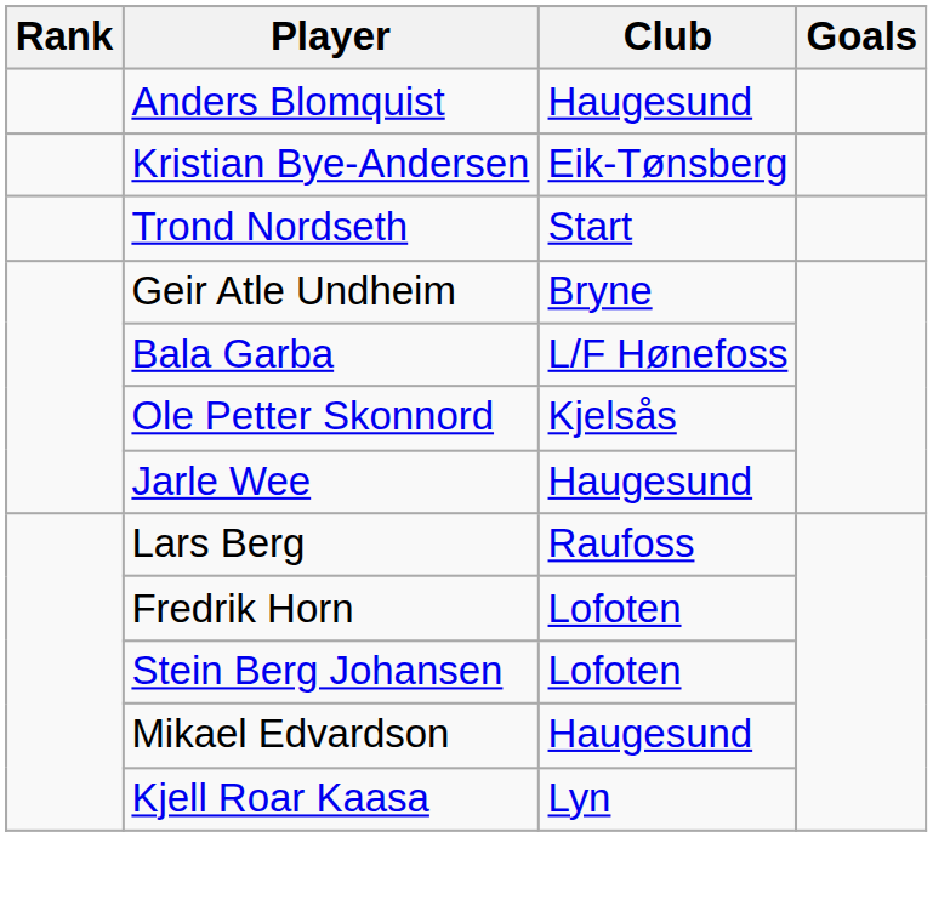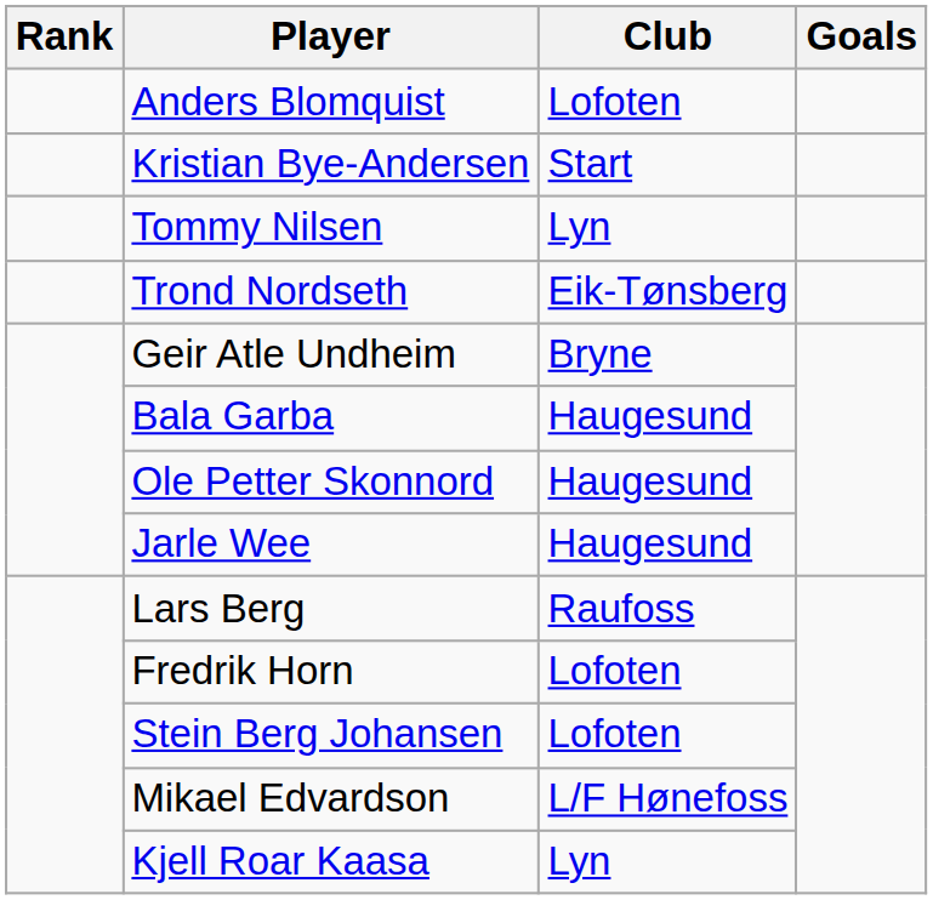 <table class="wikitable">
 <tr>
 <th>Rank</th>
 <th>Player</th>
 <th>Club</th>
 <th>Goals</th>
 </tr>
 <tr>
 <td></td>
 <td> <a href='#'>Anders Blomquist</a></td>
-<td><a href='#'>Haugesund</a></td>
+<td><a href='#'>Lofoten</a></td>
 <td></td>
 </tr>
 <tr>
 <td></td>
 <td> <a href='#'>Kristian Bye-Andersen</a></td>
-<td><a href='#'>Eik-Tønsberg</a></td>
+<td><a href='#'>Start</a></td>
+<td></td>
+</tr>
+<tr>
+<td></td>
+<td> <a href='#'>Tommy Nilsen</a></td>
+<td><a href='#'>Lyn</a></td>
 <td></td>
 </tr>
 <tr>
 <td></td>
 <td> <a href='#'>Trond Nordseth</a></td>
-<td><a href='#'>Start</a></td>
+<td><a href='#'>Eik-Tønsberg</a></td>
 <td></td>
 </tr>
 <tr>
 <td rowspan=4></td>
 <td> Geir Atle Undheim</td>
 <td><a href='#'>Bryne</a></td>
 <td rowspan=4></td>
 </tr>
 <tr>
 <td> <a href='#'>Bala Garba</a></td>
-<td><a href='#'>L/F Hønefoss</a></td>
+<td><a href='#'>Haugesund</a></td>
 </tr>
 <tr>
 <td> <a href='#'>Ole Petter Skonnord</a></td>
-<td><a href='#'>Kjelsås</a></td>
+<td><a href='#'>Haugesund</a></td>
 </tr>
 <tr>
 <td> <a href='#'>Jarle Wee</a></td>
 <td><a href='#'>Haugesund</a></td>
 </tr>
 <tr>
 <td rowspan=5></td>
 <td> Lars Berg</td>
 <td><a href='#'>Raufoss</a></td>
 <td rowspan=5></td>
 </tr>
 <tr>
 <td> Fredrik Horn</td>
 <td><a href='#'>Lofoten</a></td>
 </tr>
 <tr>
 <td> <a href='#'>Stein Berg Johansen</a></td>
 <td><a href='#'>Lofoten</a></td>
 </tr>
 <tr>
 <td> Mikael Edvardson</td>
-<td><a href='#'>Haugesund</a></td>
+<td><a href='#'>L/F Hønefoss</a></td>
 </tr>
 <tr>
 <td> <a href='#'>Kjell Roar Kaasa</a></td>
 <td><a href='#'>Lyn</a></td>
 </tr>
 </table>
